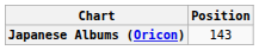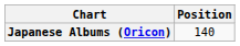 <table class="wikitable plainrowheaders">
 <tr>
 <th>Chart</th>
 <th>Position</th>
 </tr>
 <tr>
 <th scope="row">Japanese Albums (<a href='#'>Oricon</a>)</th>
-<td style="text-align:center;">143</td>
+<td style="text-align:center;">140</td>
 </tr>
 </table>
